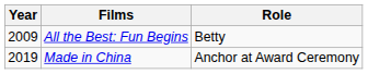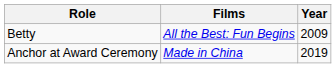 <table class="wikitable sortable plainrowheaders">
 <tr>
+<th scope="col">Role</th>
+<th scope="col">Films</th>
 <th scope="col">Year</th>
-<th scope="col">Films</th>
-<th scope="col">Role</th>
 </tr>
 <tr>
+<td>Betty</td>
+<td><em><a href='#'>All the Best: Fun Begins</a></em></td>
 <td>2009</td>
-<td><em><a href='#'>All the Best: Fun Begins</a></em></td>
-<td>Betty</td>
 </tr>
 <tr>
+<td>Anchor at Award Ceremony</td>
+<td><em><a href='#'>Made in China</a></em></td>
 <td>2019</td>
-<td><em><a href='#'>Made in China</a></em></td>
-<td>Anchor at Award Ceremony</td>
 </tr>
 </table>
